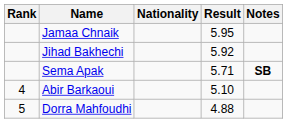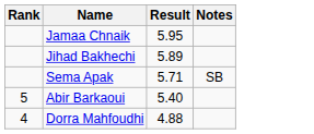 <table class="wikitable sortable" style="text-align:center;font-size:95%">
 <tr>
 <th>Rank</th>
 <th>Name</th>
-<th>Nationality</th>
 <th>Result</th>
 <th>Notes</th>
 </tr>
 <tr>
 <td></td>
 <td align=left><a href='#'>Jamaa Chnaik</a></td>
-<td align=left></td>
 <td>5.95</td>
 <td></td>
 </tr>
 <tr>
 <td></td>
 <td align=left><a href='#'>Jihad Bakhechi</a></td>
-<td align=left></td>
-<td>5.92</td>
+<td>5.89</td>
 <td></td>
 </tr>
 <tr>
 <td></td>
 <td align=left><a href='#'>Sema Apak</a></td>
-<td align=left></td>
 <td>5.71</td>
-<td><strong>SB</strong></td>
+<td>SB</td>
+</tr>
+<tr>
+<td>5</td>
+<td align=left><a href='#'>Abir Barkaoui</a></td>
+<td>5.40</td>
+<td></td>
 </tr>
 <tr>
 <td>4</td>
-<td align=left><a href='#'>Abir Barkaoui</a></td>
-<td align=left></td>
-<td>5.10</td>
-<td></td>
-</tr>
-<tr>
-<td>5</td>
 <td align=left><a href='#'>Dorra Mahfoudhi</a></td>
-<td align=left></td>
 <td>4.88</td>
 <td></td>
 </tr>
 </table>
